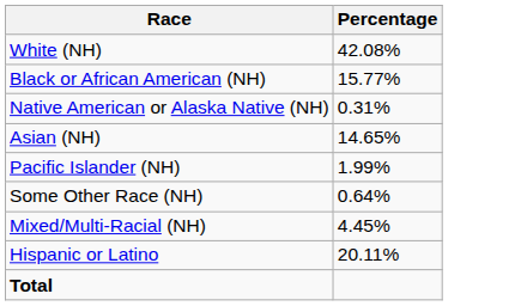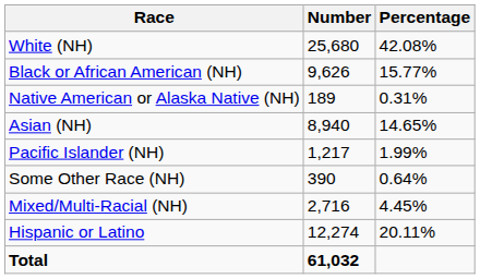 <table class="wikitable">
 <tr>
 <th>Race</th>
+<th>Number</th>
 <th>Percentage</th>
 </tr>
 <tr>
 <td><a href='#'>White</a> (NH)</td>
+<td>25,680</td>
 <td>42.08%</td>
 </tr>
 <tr>
 <td><a href='#'>Black or African American</a> (NH)</td>
+<td>9,626</td>
 <td>15.77%</td>
 </tr>
 <tr>
 <td><a href='#'>Native American</a> or <a href='#'>Alaska Native</a> (NH)</td>
+<td>189</td>
 <td>0.31%</td>
 </tr>
 <tr>
 <td><a href='#'>Asian</a> (NH)</td>
+<td>8,940</td>
 <td>14.65%</td>
 </tr>
 <tr>
 <td><a href='#'>Pacific Islander</a> (NH)</td>
+<td>1,217</td>
 <td>1.99%</td>
 </tr>
 <tr>
 <td>Some Other Race (NH)</td>
+<td>390</td>
 <td>0.64%</td>
 </tr>
 <tr>
 <td><a href='#'>Mixed/Multi-Racial</a> (NH)</td>
+<td>2,716</td>
 <td>4.45%</td>
 </tr>
 <tr>
 <td><a href='#'>Hispanic or Latino</a></td>
+<td>12,274</td>
 <td>20.11%</td>
 </tr>
 <tr>
 <td><strong>Total</strong></td>
+<td><strong>61,032</strong></td>
 <td></td>
 </tr>
 </table>
